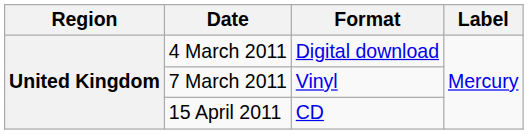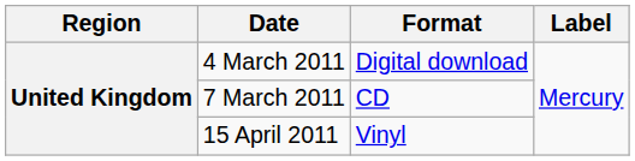 <table class="wikitable plainrowheaders">
 <tr>
 <th scope="col">Region</th>
 <th scope="col">Date</th>
 <th scope="col">Format</th>
 <th scope="col">Label</th>
 </tr>
 <tr>
 <th scope="row" rowspan="3">United Kingdom</th>
 <td>4 March 2011</td>
 <td><a href='#'>Digital download</a></td>
 <td rowspan="3"><a href='#'>Mercury</a></td>
 </tr>
 <tr>
 <td>7 March 2011</td>
-<td><a href='#'>Vinyl</a></td>
+<td><a href='#'>CD</a></td>
 </tr>
 <tr>
 <td>15 April 2011</td>
-<td><a href='#'>CD</a></td>
+<td><a href='#'>Vinyl</a></td>
 </tr>
 </table>
